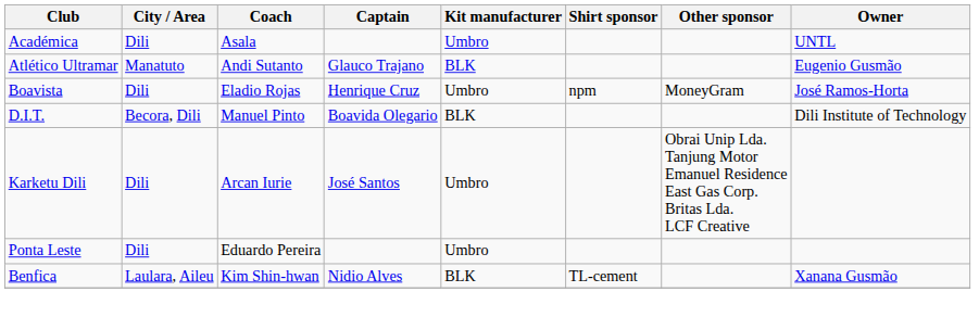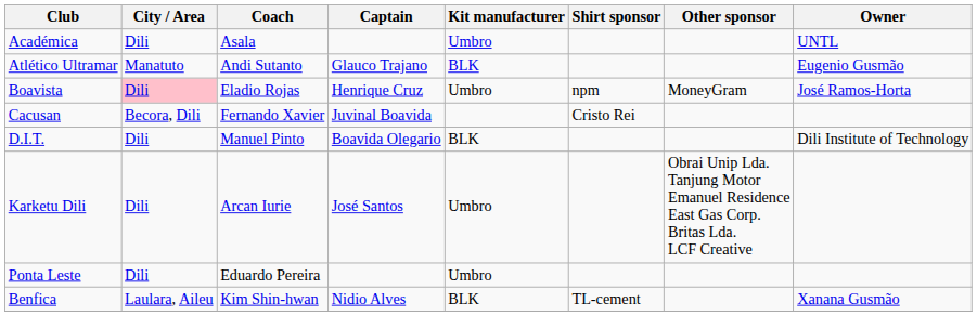 <table class="wikitable sortable">
 <tr>
 <th>Club</th>
 <th>City / Area</th>
 <th>Coach</th>
 <th>Captain</th>
 <th>Kit manufacturer</th>
 <th>Shirt sponsor</th>
 <th>Other sponsor</th>
 <th>Owner</th>
 </tr>
 <tr>
 <td><a href='#'>Académica</a></td>
 <td><a href='#'>Dili</a></td>
 <td> <a href='#'>Asala</a></td>
 <td></td>
 <td><a href='#'>Umbro</a></td>
 <td></td>
 <td></td>
 <td> <a href='#'>UNTL</a></td>
 </tr>
 <tr>
 <td><a href='#'>Atlético Ultramar</a></td>
 <td><a href='#'>Manatuto</a></td>
 <td> <a href='#'>Andi Sutanto</a></td>
 <td> <a href='#'>Glauco Trajano</a></td>
 <td><a href='#'>BLK</a></td>
 <td></td>
 <td></td>
 <td> <a href='#'>Eugenio Gusmão</a></td>
 </tr>
 <tr>
 <td><a href='#'>Boavista</a></td>
-<td><a href='#'>Dili</a></td>
+<td style="background: pink;"><a href='#'>Dili</a></td>
 <td> <a href='#'>Eladio Rojas</a></td>
 <td> <a href='#'>Henrique Cruz</a></td>
 <td>Umbro</td>
 <td>npm</td>
 <td>MoneyGram</td>
 <td> <a href='#'>José Ramos-Horta</a></td>
 </tr>
 <tr>
+<td><a href='#'>Cacusan</a></td>
+<td><a href='#'>Becora</a>, <a href='#'>Dili</a></td>
+<td> <a href='#'>Fernando Xavier</a></td>
+<td> <a href='#'>Juvinal Boavida</a></td>
+<td></td>
+<td>Cristo Rei</td>
+<td></td>
+<td></td>
+</tr>
+<tr>
 <td><a href='#'>D.I.T.</a></td>
-<td><a href='#'>Becora</a>, <a href='#'>Dili</a></td>
+<td><a href='#'>Dili</a></td>
 <td> <a href='#'>Manuel Pinto</a></td>
 <td> <a href='#'>Boavida Olegario</a></td>
 <td>BLK</td>
 <td></td>
 <td></td>
 <td> Dili Institute of Technology</td>
 </tr>
 <tr>
 <td><a href='#'>Karketu Dili</a></td>
 <td><a href='#'>Dili</a></td>
 <td> <a href='#'>Arcan Iurie</a></td>
 <td> <a href='#'>José Santos</a></td>
 <td>Umbro</td>
 <td></td>
 <td>Obrai Unip Lda.<br>Tanjung Motor<br>Emanuel Residence<br>East Gas Corp.<br>Britas Lda.<br>LCF Creative</td>
 <td></td>
 </tr>
 <tr>
 <td><a href='#'>Ponta Leste</a></td>
 <td><a href='#'>Dili</a></td>
 <td> Eduardo Pereira</td>
 <td></td>
 <td>Umbro</td>
 <td></td>
 <td></td>
 <td></td>
 </tr>
 <tr>
 <td><a href='#'>Benfica</a></td>
 <td><a href='#'>Laulara</a>, <a href='#'>Aileu</a></td>
 <td> <a href='#'>Kim Shin-hwan</a></td>
 <td> <a href='#'>Nidio Alves</a></td>
 <td>BLK</td>
 <td>TL-cement</td>
 <td></td>
 <td> <a href='#'>Xanana Gusmão</a></td>
 </tr>
 <tr>
 </tr>
 </table>
